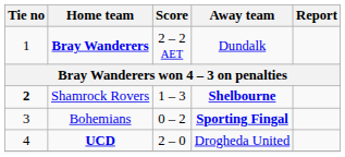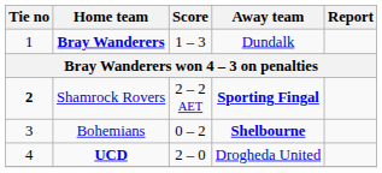 <table class="wikitable" style="text-align: center">
 <tr>
 <th>Tie no</th>
 <th>Home team</th>
 <th>Score</th>
 <th>Away team</th>
 <th>Report</th>
 </tr>
 <tr>
 <td>1</td>
 <td><strong><a href='#'>Bray Wanderers</a></strong></td>
-<td>2 – 2 <br> <small><a href='#'>AET</a></small></td>
+<td>1 – 3</td>
 <td><a href='#'>Dundalk</a></td>
 <td></td>
 </tr>
 <tr>
 <th colspan="5">Bray Wanderers won 4 – 3 on penalties</th>
 </tr>
 <tr>
 <td><strong>2</strong></td>
 <td><a href='#'>Shamrock Rovers</a></td>
-<td>1 – 3</td>
-<td><strong><a href='#'>Shelbourne</a></strong></td>
+<td>2 – 2 <br> <small><a href='#'>AET</a></small></td>
+<td><strong><a href='#'>Sporting Fingal</a></strong></td>
 <td></td>
 </tr>
 <tr>
 <td>3</td>
 <td><a href='#'>Bohemians</a></td>
 <td>0 – 2</td>
-<td><strong><a href='#'>Sporting Fingal</a></strong></td>
+<td><strong><a href='#'>Shelbourne</a></strong></td>
 <td></td>
 </tr>
 <tr>
 <td>4</td>
 <td><strong><a href='#'>UCD</a></strong></td>
 <td>2 – 0</td>
 <td><a href='#'>Drogheda United</a></td>
 <td></td>
 </tr>
 <tr>
 </tr>
 </table>
